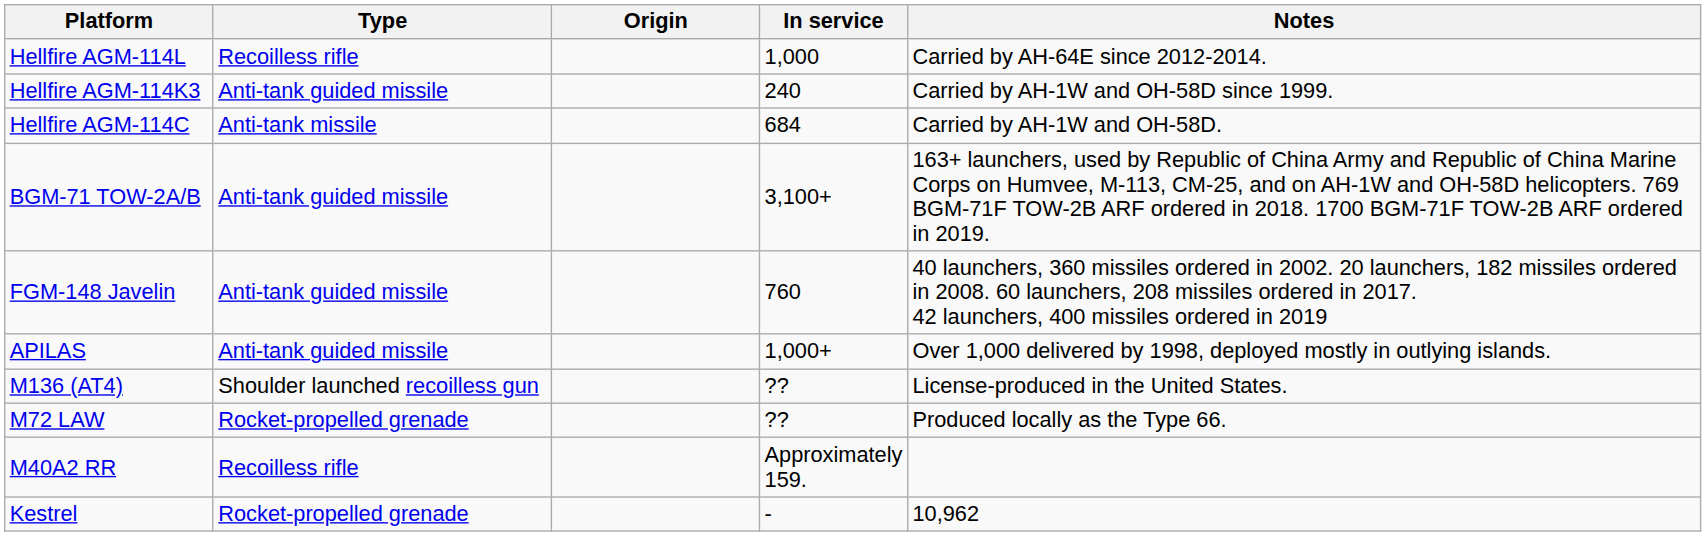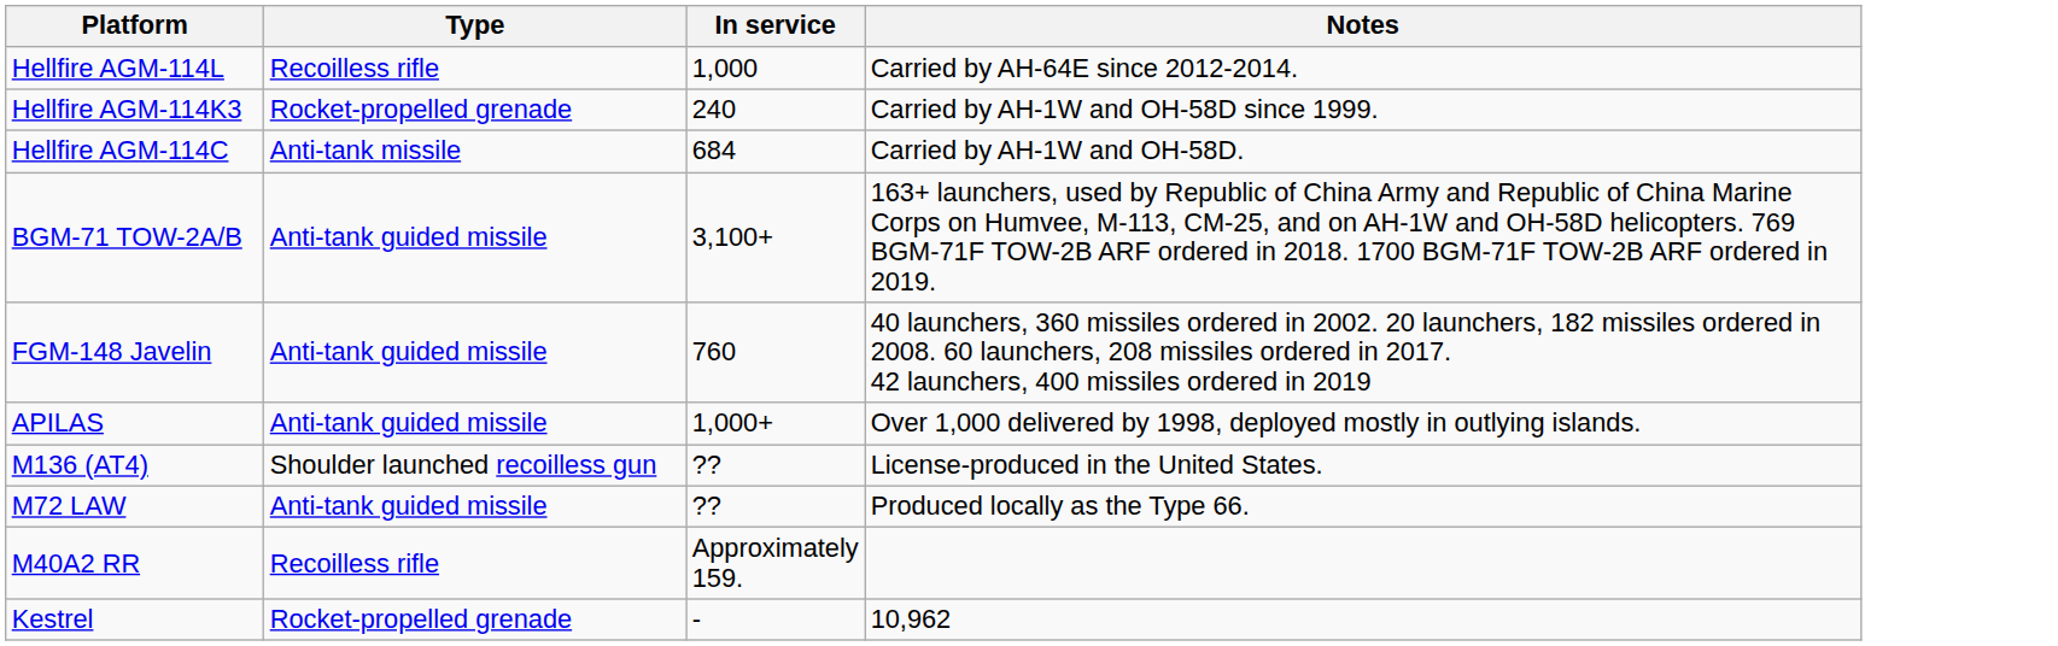 <table class= "wikitable">
 <tr>
 <th style= "width:150px">Platform</th>
 <th style= "width:250px">Type</th>
-<th style= "width:150px">Origin</th>
 <th style= "width:100px">In service</th>
 <th style= "width:600px">Notes</th>
 </tr>
 <tr>
 <td><a href='#'>Hellfire AGM-114L</a></td>
 <td><a href='#'>Recoilless rifle</a></td>
-<td></td>
 <td>1,000</td>
 <td>Carried by AH-64E since 2012-2014.</td>
 </tr>
 <tr>
 <td><a href='#'>Hellfire AGM-114K3</a></td>
-<td><a href='#'>Anti-tank guided missile</a></td>
-<td></td>
+<td><a href='#'>Rocket-propelled grenade</a></td>
 <td>240</td>
 <td>Carried by AH-1W and OH-58D since 1999.</td>
 </tr>
 <tr>
 <td><a href='#'>Hellfire AGM-114C</a></td>
 <td><a href='#'>Anti-tank missile</a></td>
-<td></td>
 <td>684</td>
 <td>Carried by AH-1W and OH-58D.</td>
 </tr>
 <tr>
 <td><a href='#'>BGM-71 TOW-2A/B</a></td>
 <td><a href='#'>Anti-tank guided missile</a></td>
-<td></td>
 <td>3,100+ </td>
 <td>163+ launchers, used by Republic of China Army and Republic of China Marine Corps on Humvee, M-113, CM-25, and on AH-1W and OH-58D helicopters. 769 BGM-71F TOW-2B ARF ordered in 2018. 1700 BGM-71F TOW-2B ARF ordered in 2019.</td>
 </tr>
 <tr>
 <td><a href='#'>FGM-148 Javelin</a></td>
 <td><a href='#'>Anti-tank guided missile</a></td>
-<td></td>
 <td>760</td>
 <td>40 launchers, 360 missiles ordered in 2002. 20 launchers, 182 missiles ordered in 2008. 60 launchers, 208 missiles ordered in 2017.<br>42 launchers, 400 missiles ordered in 2019</td>
 </tr>
 <tr>
 <td><a href='#'>APILAS</a></td>
 <td><a href='#'>Anti-tank guided missile</a></td>
-<td></td>
 <td>1,000+</td>
 <td>Over 1,000 delivered by 1998, deployed mostly in outlying islands.</td>
 </tr>
 <tr>
 <td><a href='#'>M136 (AT4)</a></td>
 <td>Shoulder launched <a href='#'>recoilless gun</a></td>
-<td><br></td>
 <td>??</td>
 <td>License-produced in the United States.</td>
 </tr>
 <tr>
 <td><a href='#'>M72 LAW</a></td>
-<td><a href='#'>Rocket-propelled grenade</a></td>
-<td></td>
+<td><a href='#'>Anti-tank guided missile</a></td>
 <td>??</td>
 <td>Produced locally as the Type 66.</td>
 </tr>
 <tr>
 <td><a href='#'>M40A2 RR</a></td>
 <td><a href='#'>Recoilless rifle</a></td>
-<td></td>
 <td>Approximately 159.</td>
 <td></td>
 </tr>
 <tr>
 <td><a href='#'>Kestrel</a></td>
 <td><a href='#'>Rocket-propelled grenade</a></td>
-<td></td>
 <td>-</td>
 <td>10,962</td>
 </tr>
 </table>
